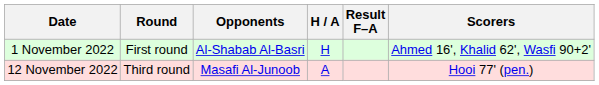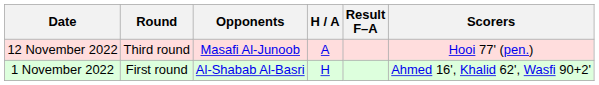 <table class="wikitable" style="text-align:center">
 <tr>
 <th>Date</th>
 <th>Round</th>
 <th>Opponents</th>
 <th>H / A</th>
 <th>Result<br>F–A</th>
 <th>Scorers</th>
 </tr>
+<tr bgcolor="#ffdddd">
+<td>12 November 2022</td>
+<td>Third round</td>
+<td><a href='#'>Masafi Al-Junoob</a></td>
+<td><a href='#'>A</a></td>
+<td></td>
+<td><a href='#'>Hooi</a> 77' (<a href='#'>pen.</a>)</td>
+</tr>
 <tr bgcolor="#ddffdd">
 <td>1 November 2022</td>
 <td>First round</td>
 <td><a href='#'>Al-Shabab Al-Basri</a></td>
 <td><a href='#'>H</a></td>
 <td></td>
 <td><a href='#'>Ahmed</a> 16', <a href='#'>Khalid</a> 62', <a href='#'>Wasfi</a> 90+2'</td>
 </tr>
-<tr bgcolor="#ffdddd">
-<td>12 November 2022</td>
-<td>Third round</td>
-<td><a href='#'>Masafi Al-Junoob</a></td>
-<td><a href='#'>A</a></td>
-<td></td>
-<td><a href='#'>Hooi</a> 77' (<a href='#'>pen.</a>)</td>
-</tr>
 </table>
